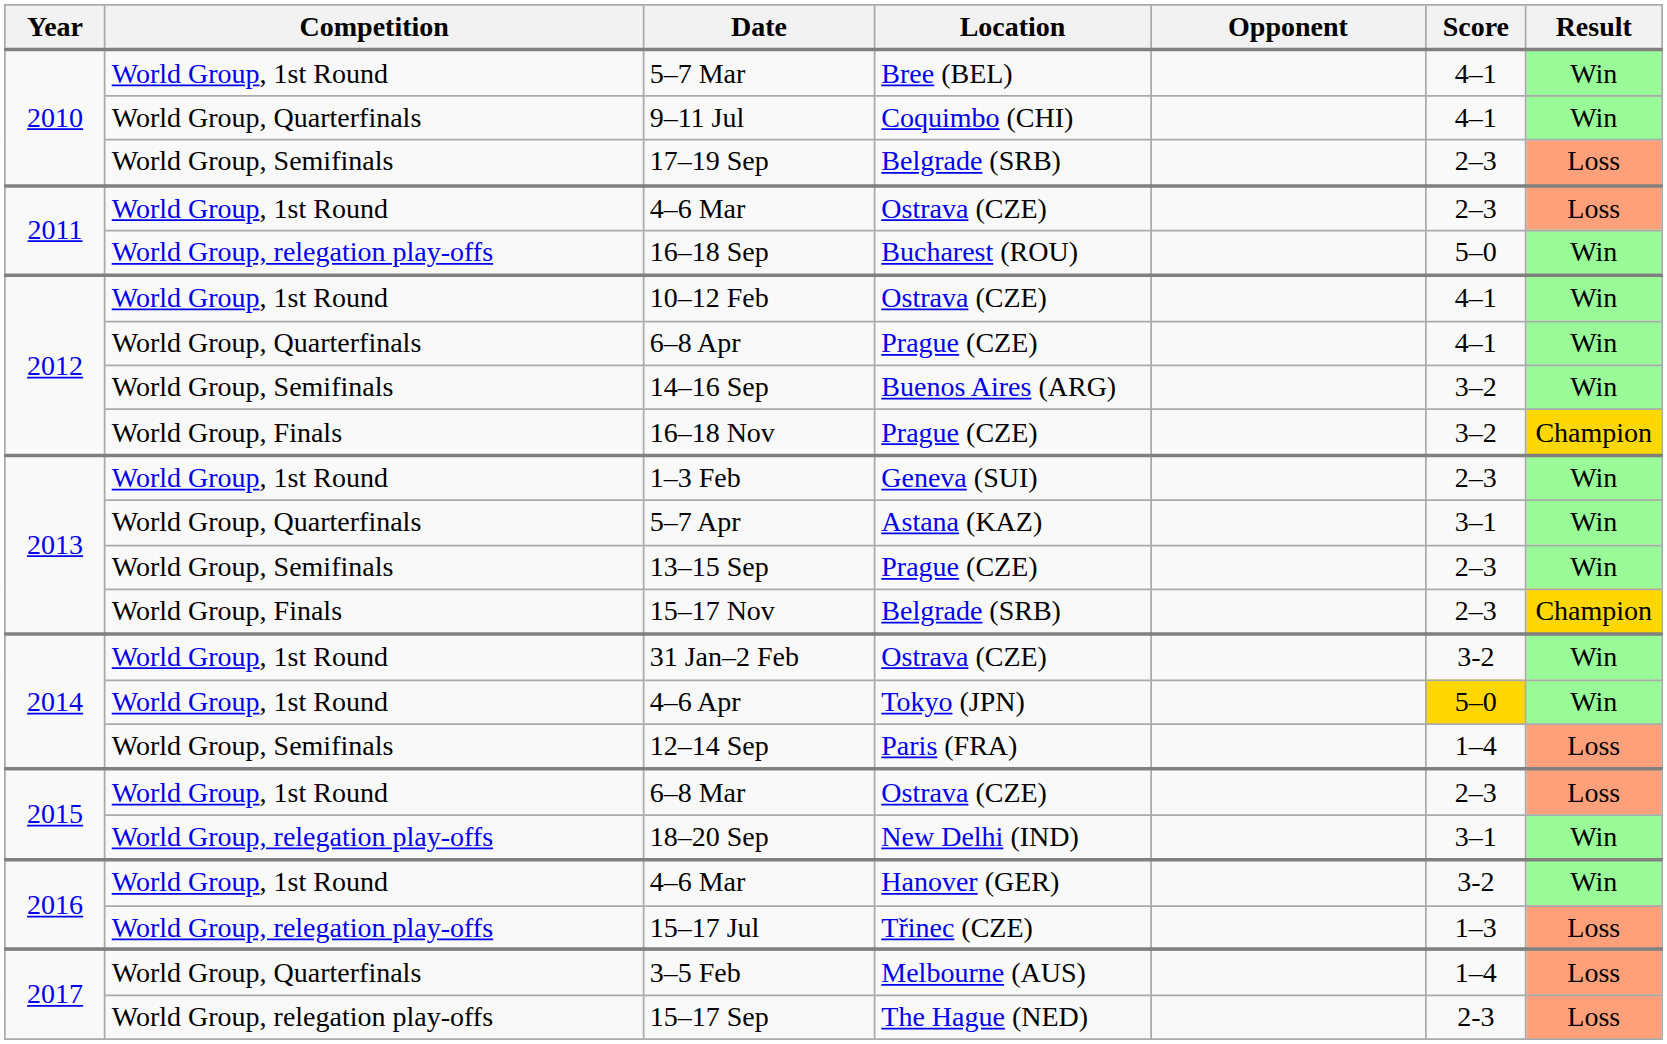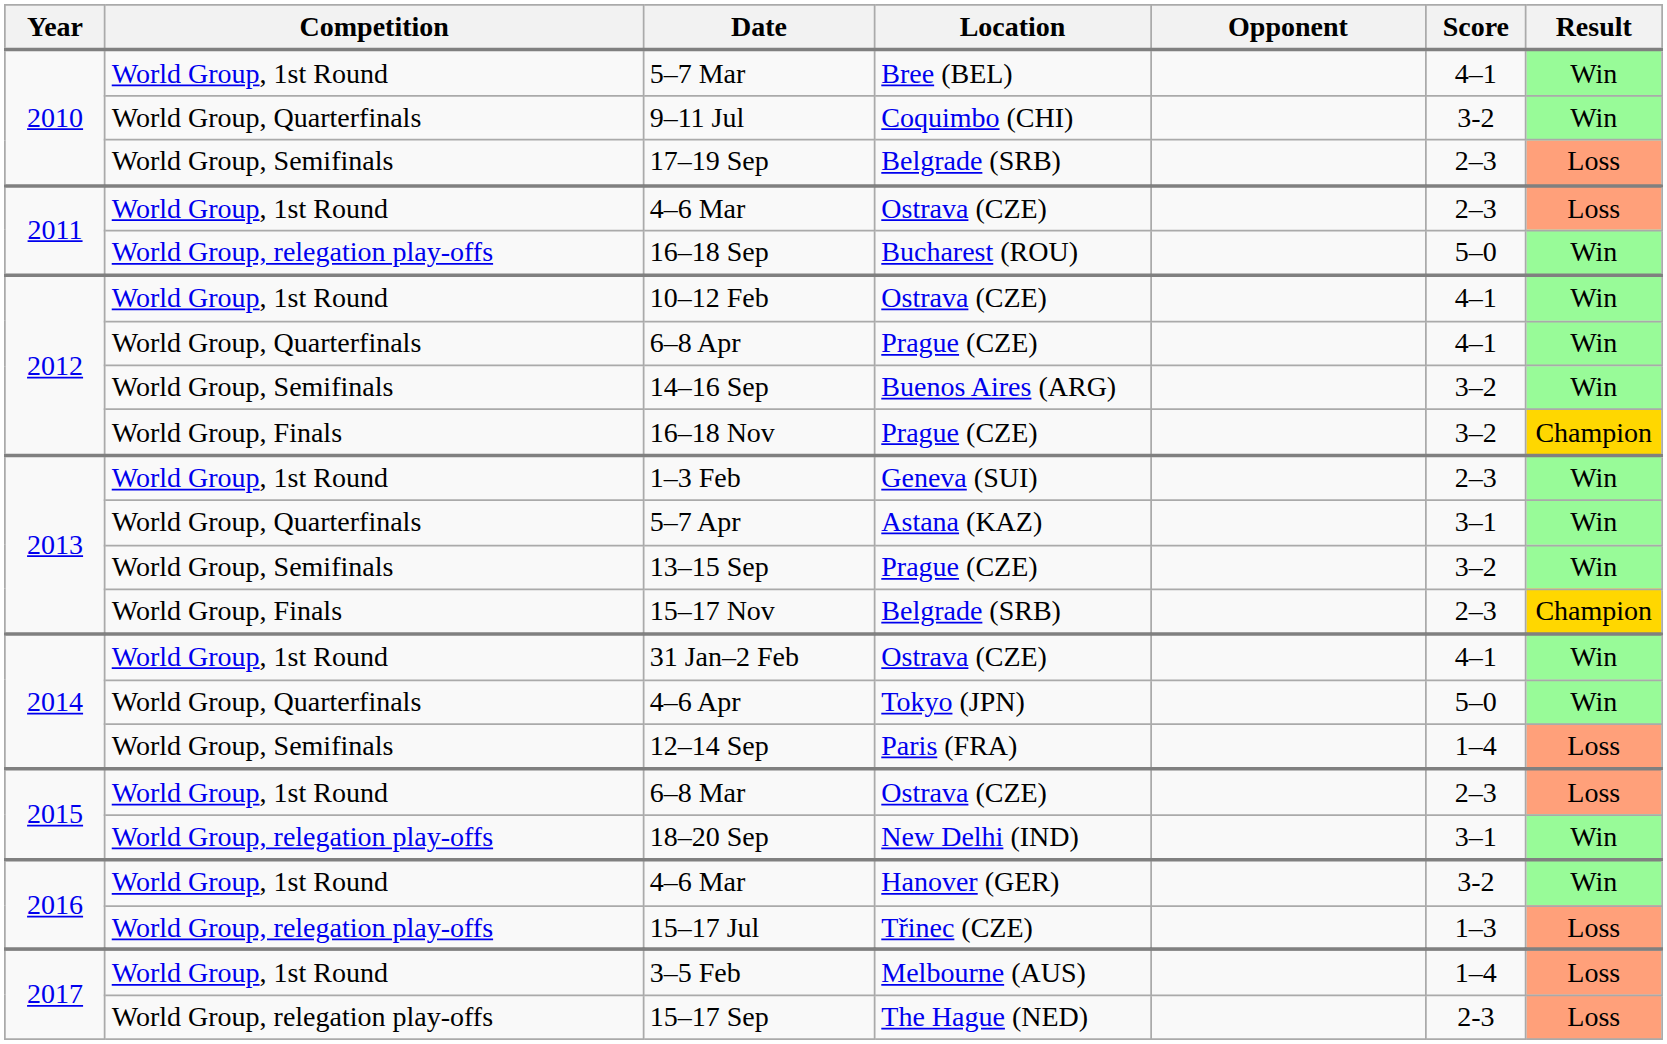 <table class="wikitable collapsible">
 <tr>
 <th width="50">Year</th>
 <th width="300">Competition</th>
 <th width="125">Date</th>
 <th width="150">Location</th>
 <th width="150">Opponent</th>
 <th width="50">Score</th>
 <th width="70">Result</th>
 </tr>
 <tr style="border-top:2px solid gray;">
 <td align="center" rowspan="3"><a href='#'>2010</a></td>
 <td><a href='#'>World Group</a>, 1st Round</td>
 <td>5–7 Mar</td>
 <td><a href='#'>Bree</a> (BEL)</td>
 <td></td>
 <td align="center">4–1</td>
 <td align="center" bgcolor="#98FB98">Win</td>
 </tr>
 <tr>
 <td>World Group, Quarterfinals</td>
 <td>9–11 Jul</td>
 <td><a href='#'>Coquimbo</a> (CHI)</td>
 <td></td>
-<td align="center">4–1</td>
+<td align="center">3-2</td>
 <td align="center" bgcolor="#98FB98">Win</td>
 </tr>
 <tr>
 <td>World Group, Semifinals</td>
 <td>17–19 Sep</td>
 <td><a href='#'>Belgrade</a> (SRB)</td>
 <td></td>
 <td align="center">2–3</td>
 <td align="center" bgcolor="#FFA07A">Loss</td>
 </tr>
 <tr style="border-top:2px solid gray;">
 <td align="center" rowspan="2"><a href='#'>2011</a></td>
 <td><a href='#'>World Group</a>, 1st Round</td>
 <td>4–6 Mar</td>
 <td><a href='#'>Ostrava</a> (CZE)</td>
 <td></td>
 <td align="center">2–3</td>
 <td align="center" bgcolor="#FFA07A">Loss</td>
 </tr>
 <tr>
 <td><a href='#'>World Group, relegation play-offs</a></td>
 <td>16–18 Sep</td>
 <td><a href='#'>Bucharest</a> (ROU)</td>
 <td></td>
 <td align="center">5–0</td>
 <td align="center" bgcolor="#98FB98">Win</td>
 </tr>
 <tr style="border-top:2px solid gray;">
 <td align="center" rowspan="4"><a href='#'>2012</a></td>
 <td><a href='#'>World Group</a>, 1st Round</td>
 <td>10–12 Feb</td>
 <td><a href='#'>Ostrava</a> (CZE)</td>
 <td></td>
 <td align="center">4–1</td>
 <td align="center" bgcolor="#98FB98">Win</td>
 </tr>
 <tr>
 <td>World Group, Quarterfinals</td>
 <td>6–8 Apr</td>
 <td><a href='#'>Prague</a> (CZE)</td>
 <td></td>
 <td align="center">4–1</td>
 <td align="center" bgcolor="#98FB98">Win</td>
 </tr>
 <tr>
 <td>World Group, Semifinals</td>
 <td>14–16 Sep</td>
 <td><a href='#'>Buenos Aires</a> (ARG)</td>
 <td></td>
 <td align="center">3–2</td>
 <td align="center" bgcolor="#98FB98">Win</td>
 </tr>
 <tr>
 <td>World Group, Finals</td>
 <td>16–18 Nov</td>
 <td><a href='#'>Prague</a> (CZE)</td>
 <td></td>
 <td align="center">3–2</td>
 <td align="center" bgcolor=gold>Champion</td>
 </tr>
 <tr style="border-top:2px solid gray;">
 <td align="center" rowspan="4"><a href='#'>2013</a></td>
 <td><a href='#'>World Group</a>, 1st Round</td>
 <td>1–3 Feb</td>
 <td><a href='#'>Geneva</a> (SUI)</td>
 <td></td>
 <td align="center">2–3</td>
 <td align="center" bgcolor="#98FB98">Win</td>
 </tr>
 <tr>
 <td>World Group, Quarterfinals</td>
 <td>5–7 Apr</td>
 <td><a href='#'>Astana</a> (KAZ)</td>
 <td></td>
 <td align="center">3–1</td>
 <td align="center" bgcolor="#98FB98">Win</td>
 </tr>
 <tr>
 <td>World Group, Semifinals</td>
 <td>13–15 Sep</td>
 <td><a href='#'>Prague</a> (CZE)</td>
 <td></td>
-<td align="center">2–3</td>
+<td align="center">3–2</td>
 <td align="center" bgcolor="#98FB98">Win</td>
 </tr>
 <tr>
 <td>World Group, Finals</td>
 <td>15–17 Nov</td>
 <td><a href='#'>Belgrade</a> (SRB)</td>
 <td></td>
 <td align="center">2–3</td>
 <td align="center" bgcolor=gold>Champion</td>
 </tr>
 <tr style="border-top:2px solid gray;">
 <td align="center" rowspan="3"><a href='#'>2014</a></td>
 <td><a href='#'>World Group</a>, 1st Round</td>
 <td>31 Jan–2 Feb</td>
 <td><a href='#'>Ostrava</a> (CZE)</td>
 <td></td>
-<td align="center">3-2</td>
+<td align="center">4–1</td>
 <td align="center" bgcolor="#98FB98">Win</td>
 </tr>
 <tr>
-<td><a href='#'>World Group</a>, 1st Round</td>
+<td>World Group, Quarterfinals</td>
 <td>4–6 Apr</td>
 <td><a href='#'>Tokyo</a> (JPN)</td>
 <td></td>
-<td align="center" style="background: gold;">5–0</td>
+<td align="center">5–0</td>
 <td align="center" bgcolor="#98FB98">Win</td>
 </tr>
 <tr>
 <td>World Group, Semifinals</td>
 <td>12–14 Sep</td>
 <td><a href='#'>Paris</a> (FRA)</td>
 <td></td>
 <td align="center">1–4</td>
 <td align="center" bgcolor="#FFA07A">Loss</td>
 </tr>
 <tr style="border-top:2px solid gray;">
 <td align="center" rowspan="2"><a href='#'>2015</a></td>
 <td><a href='#'>World Group</a>, 1st Round</td>
 <td>6–8 Mar</td>
 <td><a href='#'>Ostrava</a> (CZE)</td>
 <td></td>
 <td align="center">2–3</td>
 <td align="center" bgcolor="#FFA07A">Loss</td>
 </tr>
 <tr>
 <td><a href='#'>World Group, relegation play-offs</a></td>
 <td>18–20 Sep</td>
 <td><a href='#'>New Delhi</a> (IND)</td>
 <td></td>
 <td align="center">3–1</td>
 <td align="center" bgcolor="#98FB98">Win</td>
 </tr>
 <tr style="border-top:2px solid gray;">
 <td align="center" rowspan="2"><a href='#'>2016</a></td>
 <td><a href='#'>World Group</a>, 1st Round</td>
 <td>4–6 Mar</td>
 <td><a href='#'>Hanover</a> (GER)</td>
 <td></td>
 <td align="center">3-2</td>
 <td align="center" bgcolor="#98FB98">Win</td>
 </tr>
 <tr>
 <td><a href='#'>World Group, relegation play-offs</a></td>
 <td>15–17 Jul</td>
 <td><a href='#'>Třinec</a> (CZE)</td>
 <td></td>
 <td align="center">1–3</td>
 <td align="center" bgcolor="#FFA07A">Loss</td>
 </tr>
 <tr>
 </tr>
 <tr style="border-top:2px solid gray;">
 <td align="center" rowspan=4><a href='#'>2017</a></td>
-<td>World Group, Quarterfinals</td>
+<td><a href='#'>World Group</a>, 1st Round</td>
 <td>3–5 Feb</td>
 <td><a href='#'>Melbourne</a> (AUS)</td>
 <td></td>
 <td align="center">1–4</td>
 <td align="center" bgcolor="#FFA07A">Loss</td>
 </tr>
 <tr>
 <td>World Group, relegation play-offs</td>
 <td>15–17 Sep</td>
 <td><a href='#'>The Hague</a> (NED)</td>
 <td></td>
 <td align="center">2-3</td>
 <td align="center" bgcolor="#FFA07A">Loss</td>
 </tr>
 </table>
